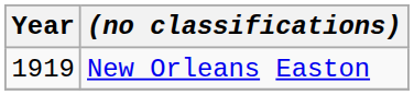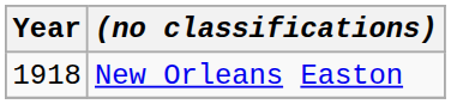 <table class="wikitable sortable">
 <tr>
 <th>Year</th>
 <th><em>(no classifications)</em></th>
 </tr>
 <tr>
-<td>1919</td>
+<td>1918</td>
 <td><a href='#'>New Orleans</a> <a href='#'>Easton</a></td>
 </tr>
 <tr>
 </tr>
 </table>
